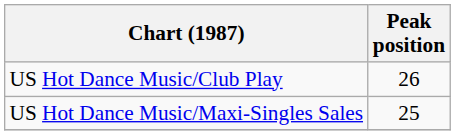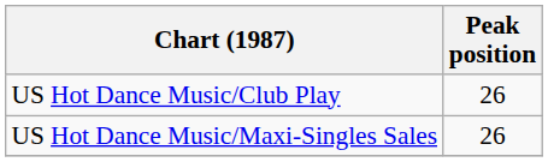 <table Class = "wikitable sortable">
 <tr>
 <th>Chart (1987)</th>
 <th>Peak<br>position</th>
 </tr>
 <tr>
 <td>US <a href='#'>Hot Dance Music/Club Play</a></td>
 <td align = "center">26</td>
 </tr>
 <tr>
 <td>US <a href='#'>Hot Dance Music/Maxi-Singles Sales</a></td>
-<td align = "center">25</td>
+<td align = "center">26</td>
 </tr>
 <tr>
 </tr>
 </table>
